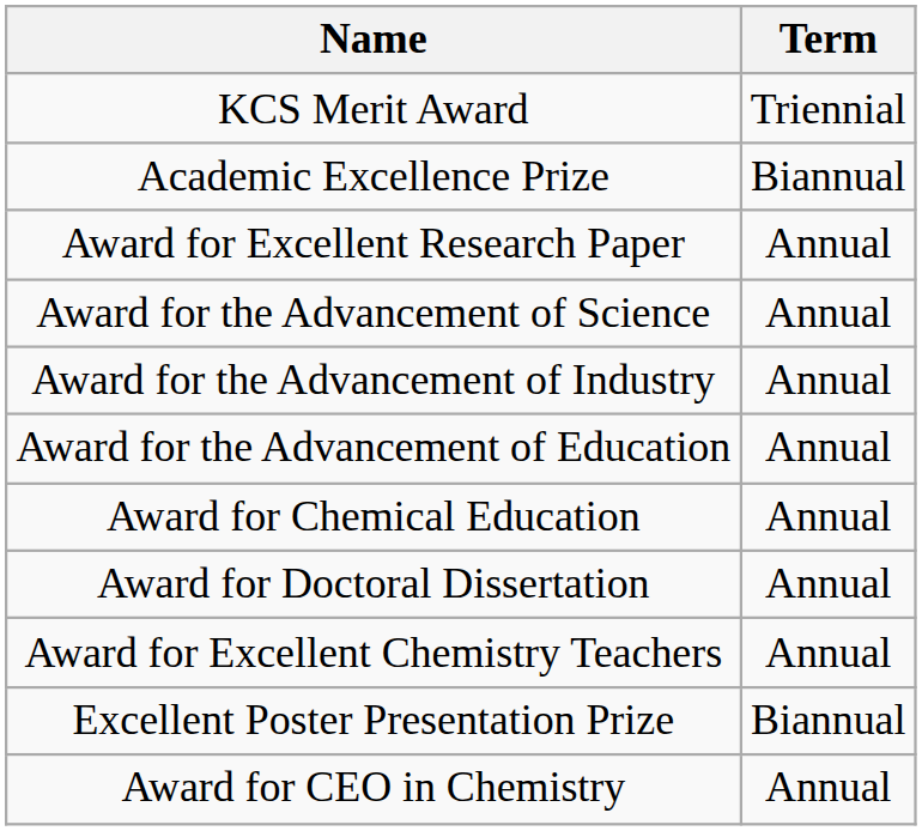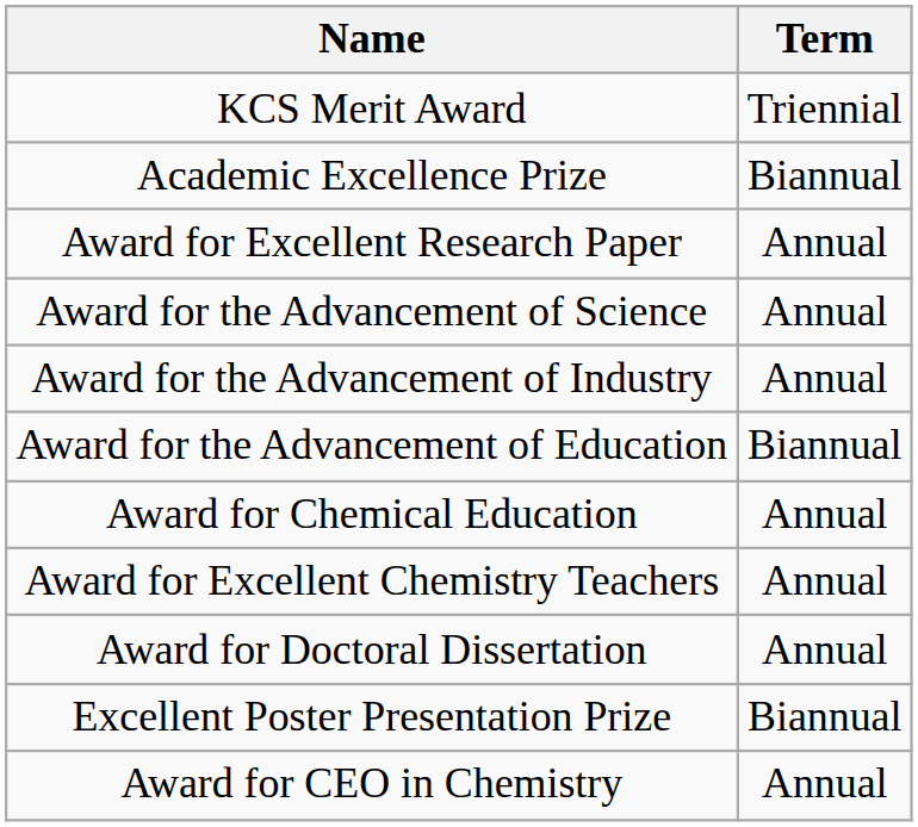 <table class="wikitable" style="text-align:center">
 <tr>
 <th>Name</th>
 <th>Term</th>
 </tr>
 <tr>
 <td>KCS Merit Award</td>
 <td>Triennial</td>
 </tr>
 <tr>
 <td>Academic Excellence Prize</td>
 <td>Biannual</td>
 </tr>
 <tr>
 <td>Award for Excellent Research Paper</td>
 <td>Annual</td>
 </tr>
 <tr>
 <td>Award for the Advancement of Science</td>
 <td>Annual</td>
 </tr>
 <tr>
 <td>Award for the Advancement of Industry</td>
 <td>Annual</td>
 </tr>
 <tr>
 <td>Award for the Advancement of Education</td>
-<td>Annual</td>
+<td>Biannual</td>
 </tr>
 <tr>
 <td>Award for Chemical Education</td>
 <td>Annual</td>
 </tr>
 <tr>
-<td>Award for Doctoral Dissertation</td>
+<td>Award for Excellent Chemistry Teachers</td>
 <td>Annual</td>
 </tr>
 <tr>
-<td>Award for Excellent Chemistry Teachers</td>
+<td>Award for Doctoral Dissertation</td>
 <td>Annual</td>
 </tr>
 <tr>
 <td>Excellent Poster Presentation Prize</td>
 <td>Biannual</td>
 </tr>
 <tr>
 <td>Award for CEO in Chemistry</td>
 <td>Annual</td>
 </tr>
 </table>
